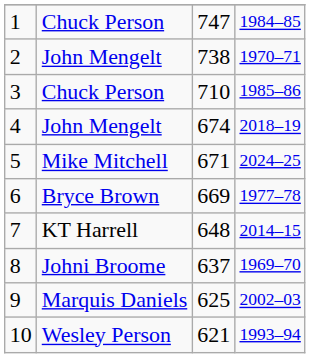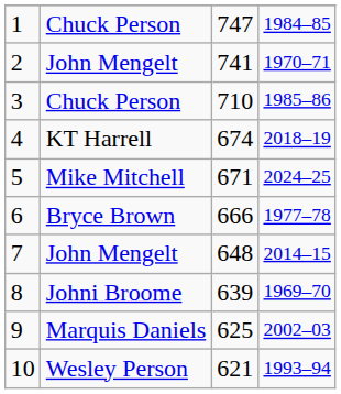 <table class="wikitable">
 <tr>
 </tr>
 <tr>
 <td>1</td>
 <td><a href='#'>Chuck Person</a></td>
 <td>747</td>
 <td style="font-size:80%;"><a href='#'>1984–85</a></td>
 </tr>
 <tr>
 <td>2</td>
 <td><a href='#'>John Mengelt</a></td>
-<td>738</td>
+<td>741</td>
 <td style="font-size:80%;"><a href='#'>1970–71</a></td>
 </tr>
 <tr>
 <td>3</td>
 <td><a href='#'>Chuck Person</a></td>
 <td>710</td>
 <td style="font-size:80%;"><a href='#'>1985–86</a></td>
 </tr>
 <tr>
 <td>4</td>
-<td><a href='#'>John Mengelt</a></td>
+<td>KT Harrell</td>
 <td>674</td>
 <td style="font-size:80%;"><a href='#'>2018–19</a></td>
 </tr>
 <tr>
 <td>5</td>
 <td><a href='#'>Mike Mitchell</a></td>
 <td>671</td>
 <td style="font-size:80%;"><a href='#'>2024–25</a></td>
 </tr>
 <tr>
 <td>6</td>
 <td><a href='#'>Bryce Brown</a></td>
-<td>669</td>
+<td>666</td>
 <td style="font-size:80%;"><a href='#'>1977–78</a></td>
 </tr>
 <tr>
 <td>7</td>
-<td>KT Harrell</td>
+<td><a href='#'>John Mengelt</a></td>
 <td>648</td>
 <td style="font-size:80%;"><a href='#'>2014–15</a></td>
 </tr>
 <tr>
 <td>8</td>
 <td><a href='#'>Johni Broome</a></td>
-<td>637</td>
+<td>639</td>
 <td style="font-size:80%;"><a href='#'>1969–70</a></td>
 </tr>
 <tr>
 <td>9</td>
 <td><a href='#'>Marquis Daniels</a></td>
 <td>625</td>
 <td style="font-size:80%;"><a href='#'>2002–03</a></td>
 </tr>
 <tr>
 <td>10</td>
 <td><a href='#'>Wesley Person</a></td>
 <td>621</td>
 <td style="font-size:80%;"><a href='#'>1993–94</a></td>
 </tr>
 </table>
